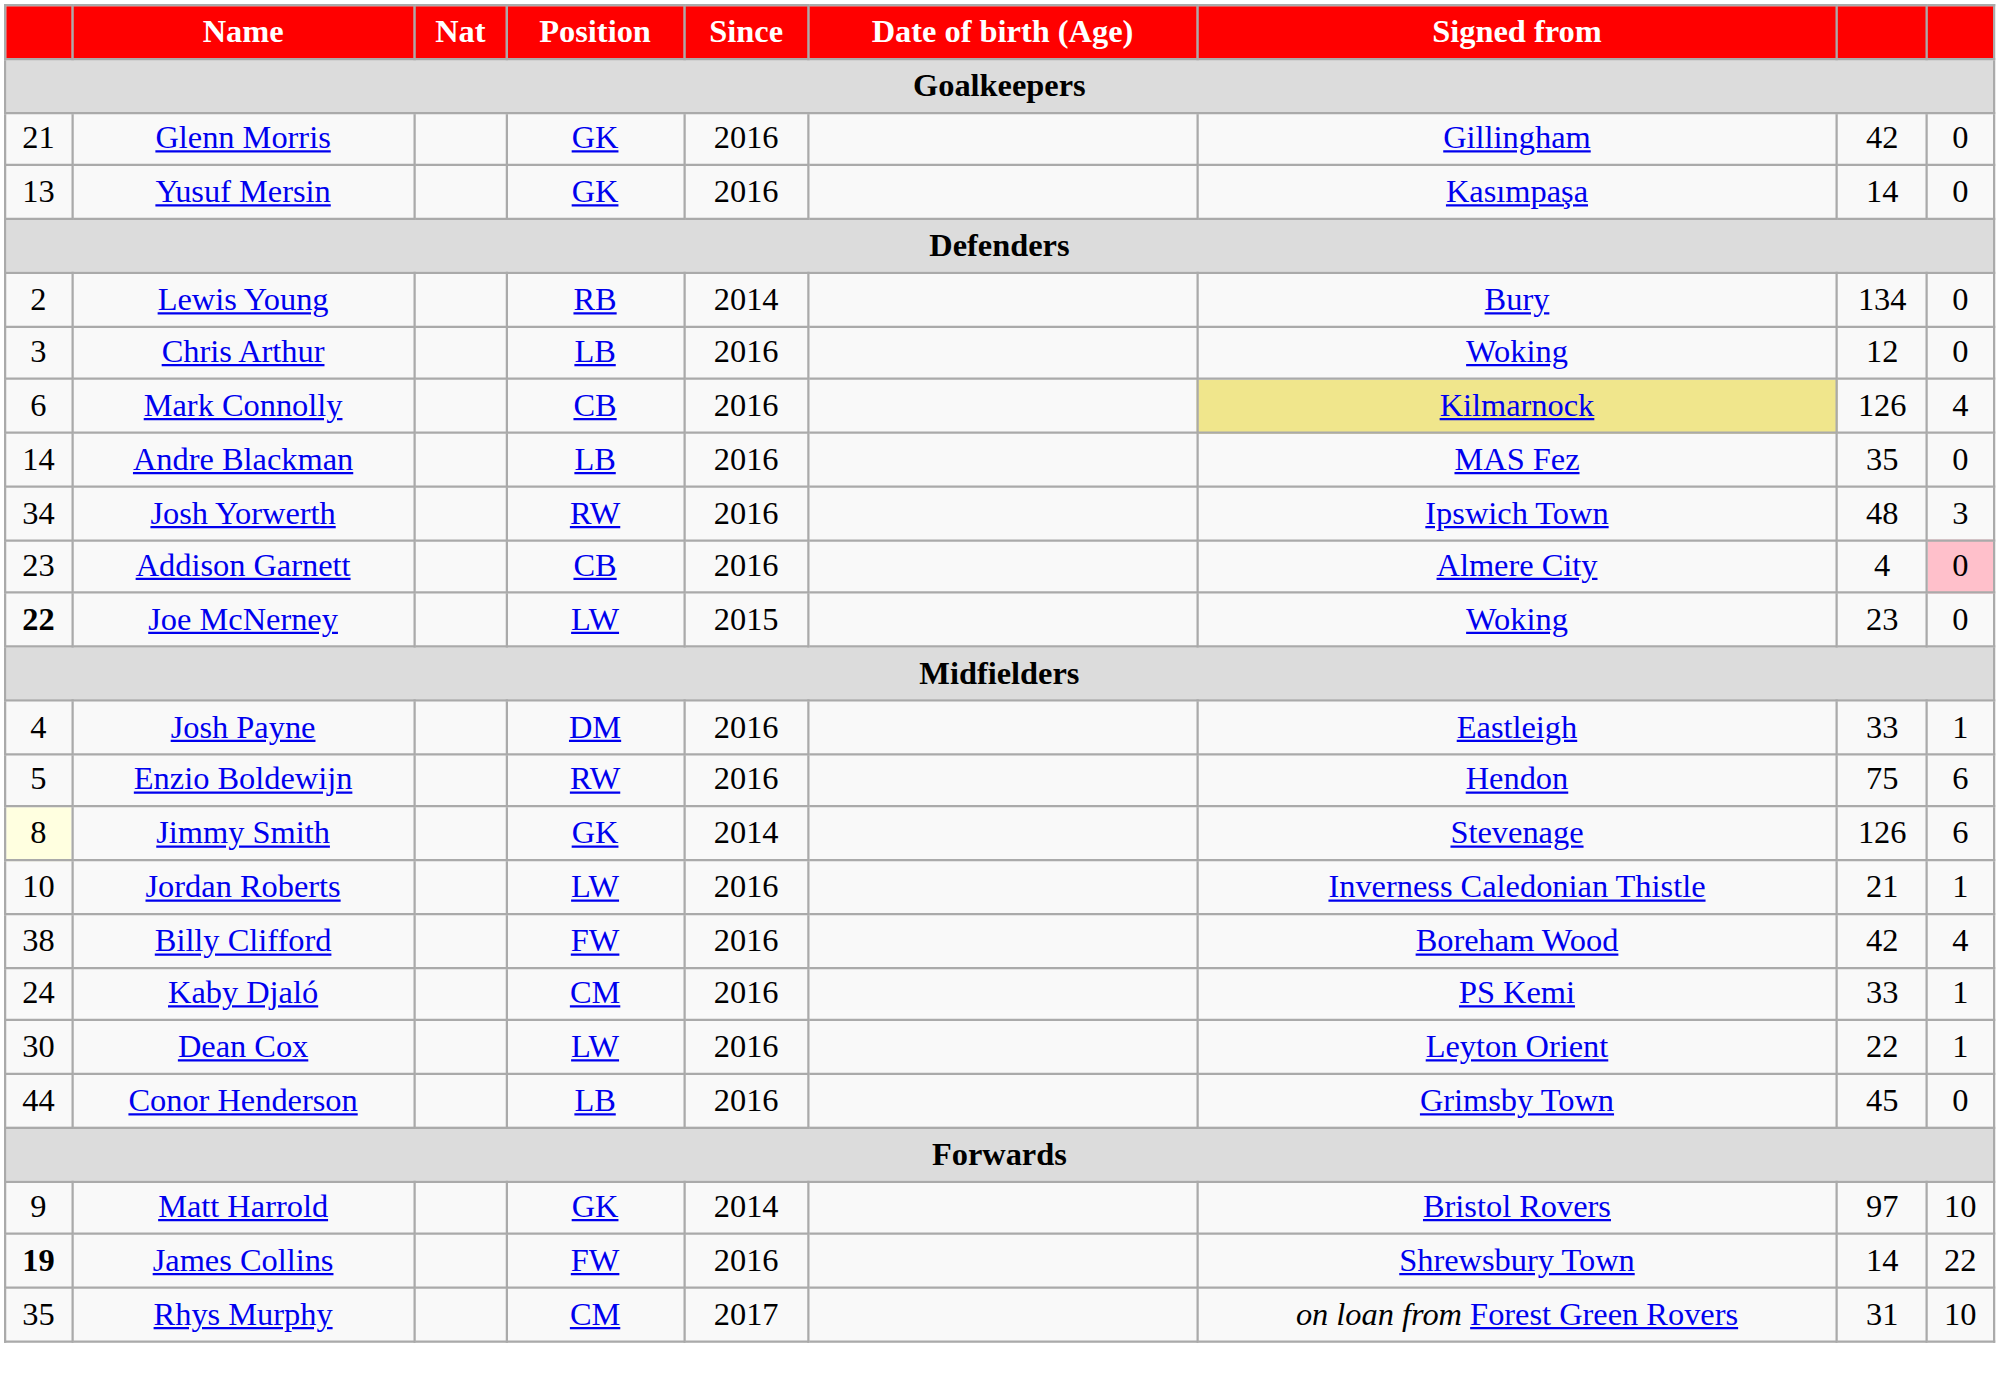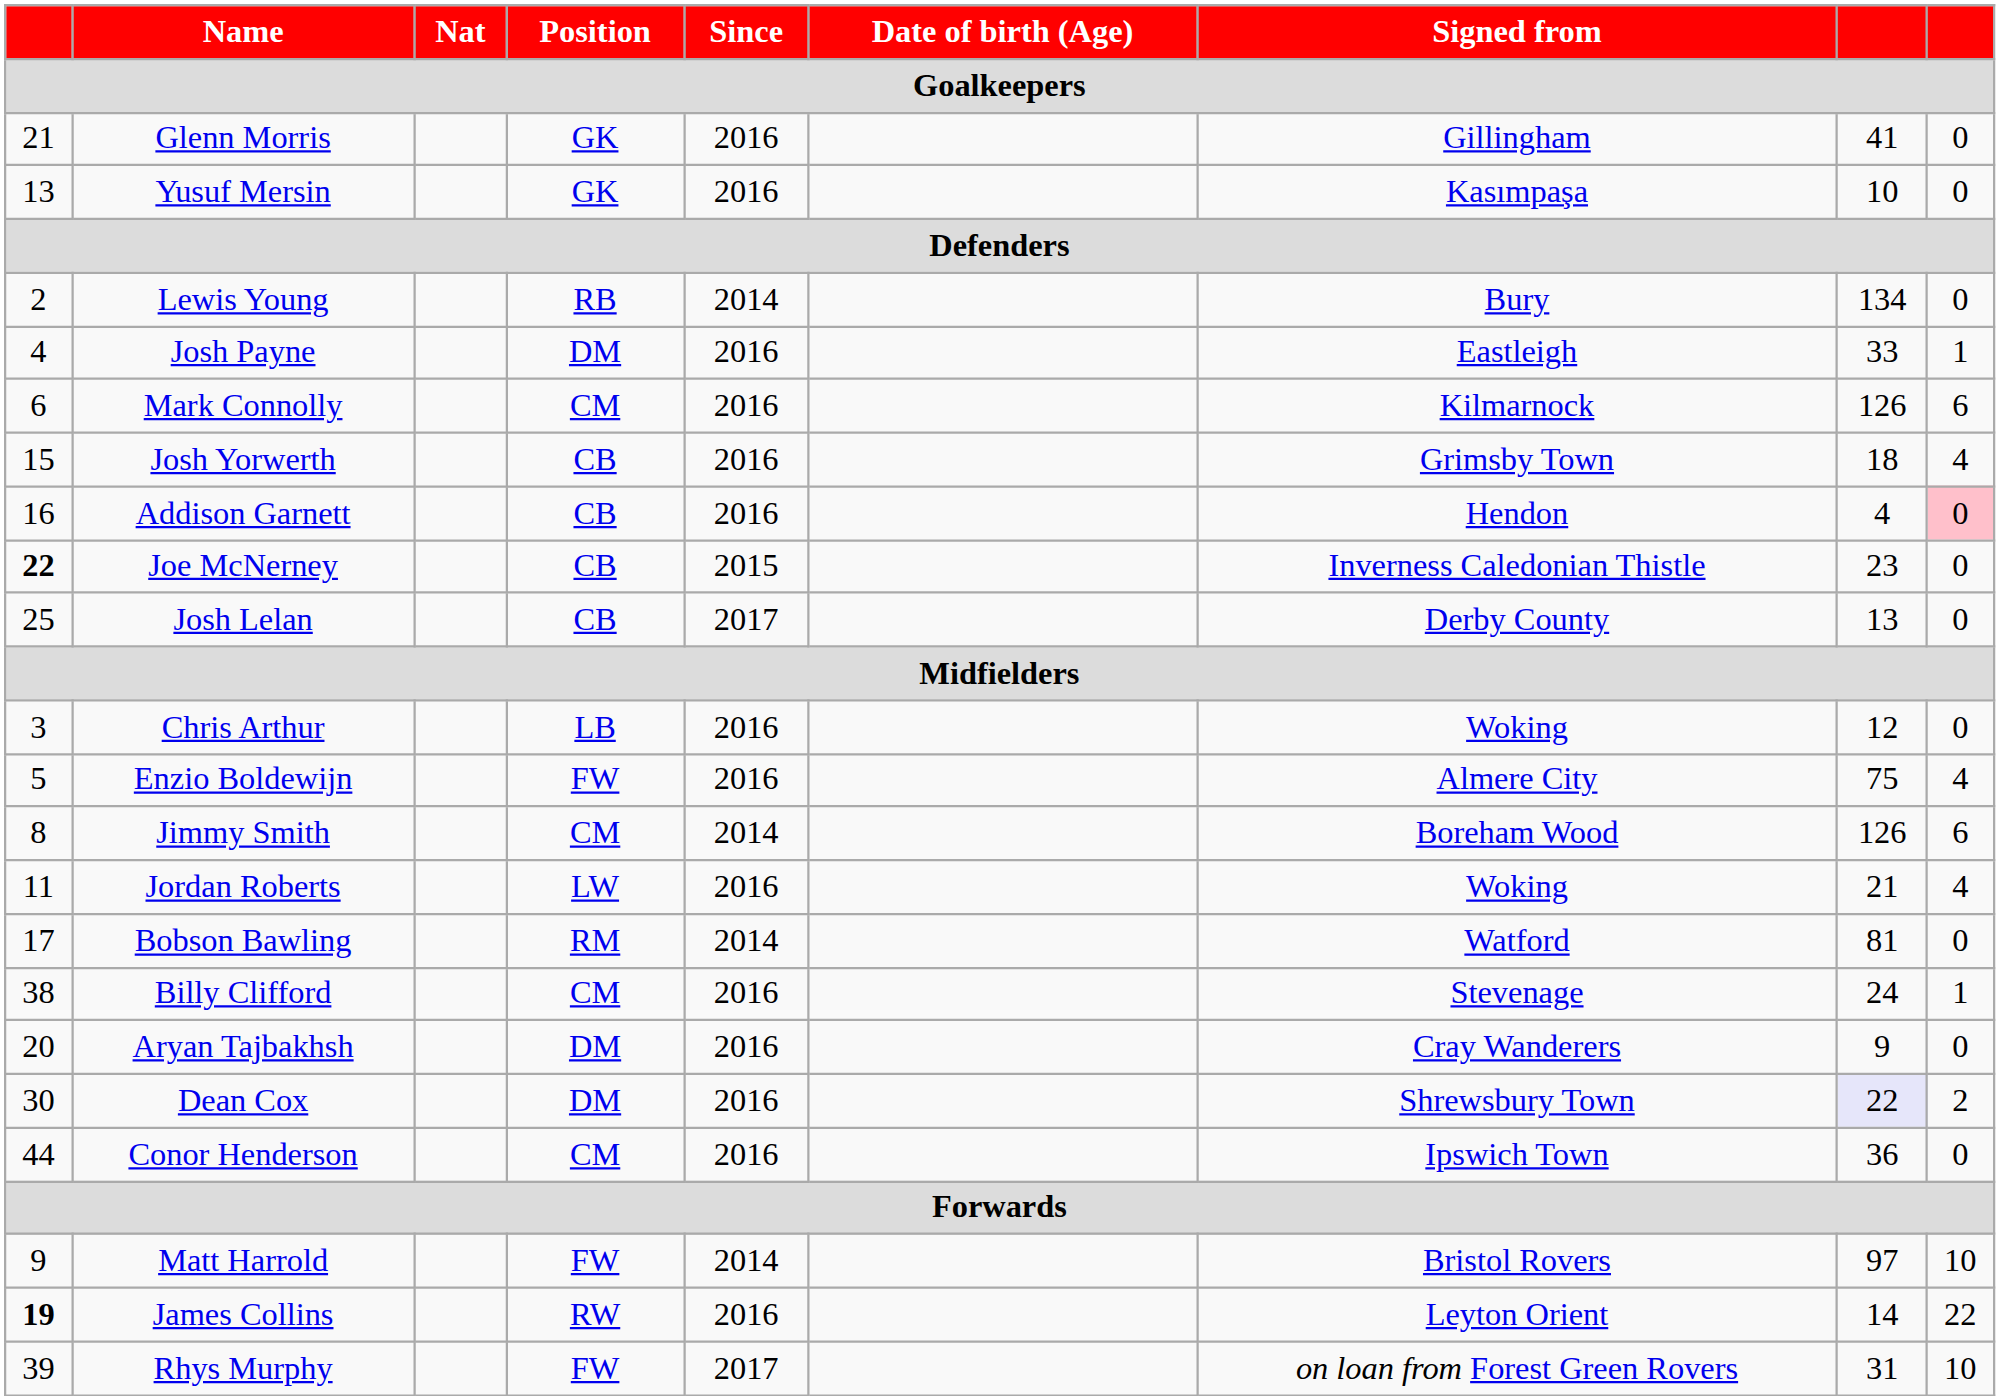 <table class="wikitable" style="text-align:center; font-size:90%; width:70%;">
 <tr>
 <th style="background:#FF0000; color:white; text-align:center;"></th>
 <th style="background:#FF0000; color:white; text-align:center;">Name</th>
 <th style="background:#FF0000; color:white; text-align:center;">Nat</th>
 <th style="background:#FF0000; color:white; text-align:center;">Position</th>
 <th style="background:#FF0000; color:white; text-align:center;">Since</th>
 <th style="background:#FF0000; color:white; text-align:center;">Date of birth (Age)</th>
 <th style="background:#FF0000; color:white; text-align:center;">Signed from</th>
 <th style="background:#FF0000; color:white; text-align:center;"></th>
 <th style="background:#FF0000; color:white; text-align:center;"></th>
 </tr>
 <tr>
 <th colspan="9" style="background:#dcdcdc; text-align:center;">Goalkeepers</th>
 </tr>
 <tr>
 <td>21</td>
 <td><a href='#'>Glenn Morris</a></td>
 <td></td>
 <td><a href='#'>GK</a></td>
 <td>2016</td>
 <td></td>
 <td> <a href='#'>Gillingham</a></td>
-<td>42</td>
+<td>41</td>
 <td>0</td>
 </tr>
 <tr>
 <td>13</td>
 <td><a href='#'>Yusuf Mersin</a></td>
 <td></td>
 <td><a href='#'>GK</a></td>
 <td>2016</td>
 <td></td>
 <td> <a href='#'>Kasımpaşa</a></td>
-<td>14</td>
+<td>10</td>
 <td>0</td>
 </tr>
 <tr>
 <th colspan="9" style="background:#dcdcdc; text-align:center;">Defenders</th>
 </tr>
 <tr>
 <td>2</td>
 <td><a href='#'>Lewis Young</a></td>
 <td></td>
 <td><a href='#'>RB</a></td>
 <td>2014</td>
 <td></td>
 <td> <a href='#'>Bury</a></td>
 <td>134</td>
 <td>0</td>
 </tr>
 <tr>
+<td>4</td>
+<td><a href='#'>Josh Payne</a></td>
+<td></td>
+<td><a href='#'>DM</a></td>
+<td>2016</td>
+<td></td>
+<td> <a href='#'>Eastleigh</a></td>
+<td>33</td>
+<td>1</td>
+</tr>
+<tr>
+<td>6</td>
+<td><a href='#'>Mark Connolly</a></td>
+<td></td>
+<td><a href='#'>CM</a></td>
+<td>2016</td>
+<td></td>
+<td> <a href='#'>Kilmarnock</a></td>
+<td>126</td>
+<td>6</td>
+</tr>
+<tr>
+<td>15</td>
+<td><a href='#'>Josh Yorwerth</a></td>
+<td></td>
+<td><a href='#'>CB</a></td>
+<td>2016</td>
+<td></td>
+<td> <a href='#'>Grimsby Town</a></td>
+<td>18</td>
+<td>4</td>
+</tr>
+<tr>
+<td>16</td>
+<td><a href='#'>Addison Garnett</a></td>
+<td></td>
+<td><a href='#'>CB</a></td>
+<td>2016</td>
+<td></td>
+<td> <a href='#'>Hendon</a></td>
+<td>4</td>
+<td style="background: pink;">0</td>
+</tr>
+<tr>
+<td><strong>22</strong></td>
+<td><a href='#'>Joe McNerney</a></td>
+<td></td>
+<td><a href='#'>CB</a></td>
+<td>2015</td>
+<td></td>
+<td> <a href='#'>Inverness Caledonian Thistle</a></td>
+<td>23</td>
+<td>0</td>
+</tr>
+<tr>
+<td>25</td>
+<td><a href='#'>Josh Lelan</a></td>
+<td></td>
+<td><a href='#'>CB</a></td>
+<td>2017</td>
+<td></td>
+<td> <a href='#'>Derby County</a></td>
+<td>13</td>
+<td>0</td>
+</tr>
+<tr>
+<th colspan="9" style="background:#dcdcdc; text-align:center;">Midfielders</th>
+</tr>
+<tr>
 <td>3</td>
 <td><a href='#'>Chris Arthur</a></td>
 <td></td>
 <td><a href='#'>LB</a></td>
 <td>2016</td>
 <td></td>
 <td> <a href='#'>Woking</a></td>
 <td>12</td>
 <td>0</td>
 </tr>
 <tr>
-<td>6</td>
-<td><a href='#'>Mark Connolly</a></td>
+<td>5</td>
+<td><a href='#'>Enzio Boldewijn</a></td>
 <td></td>
-<td><a href='#'>CB</a></td>
+<td><a href='#'>FW</a></td>
 <td>2016</td>
 <td></td>
-<td style="background: khaki;"> <a href='#'>Kilmarnock</a></td>
-<td>126</td>
+<td> <a href='#'>Almere City</a></td>
+<td>75</td>
 <td>4</td>
 </tr>
 <tr>
-<td>14</td>
-<td><a href='#'>Andre Blackman</a></td>
-<td></td>
-<td><a href='#'>LB</a></td>
-<td>2016</td>
-<td></td>
-<td> <a href='#'>MAS Fez</a></td>
-<td>35</td>
-<td>0</td>
-</tr>
-<tr>
-<td>34</td>
-<td><a href='#'>Josh Yorwerth</a></td>
-<td></td>
-<td><a href='#'>RW</a></td>
-<td>2016</td>
-<td></td>
-<td> <a href='#'>Ipswich Town</a></td>
-<td>48</td>
-<td>3</td>
-</tr>
-<tr>
-<td>23</td>
-<td><a href='#'>Addison Garnett</a></td>
-<td></td>
-<td><a href='#'>CB</a></td>
-<td>2016</td>
-<td></td>
-<td> <a href='#'>Almere City</a></td>
-<td>4</td>
-<td style="background: pink;">0</td>
-</tr>
-<tr>
-<td><strong>22</strong></td>
-<td><a href='#'>Joe McNerney</a></td>
-<td></td>
-<td><a href='#'>LW</a></td>
-<td>2015</td>
-<td></td>
-<td> <a href='#'>Woking</a></td>
-<td>23</td>
-<td>0</td>
-</tr>
-<tr>
-<th colspan="9" style="background:#dcdcdc; text-align:center;">Midfielders</th>
-</tr>
-<tr>
-<td>4</td>
-<td><a href='#'>Josh Payne</a></td>
-<td></td>
-<td><a href='#'>DM</a></td>
-<td>2016</td>
-<td></td>
-<td> <a href='#'>Eastleigh</a></td>
-<td>33</td>
-<td>1</td>
-</tr>
-<tr>
-<td>5</td>
-<td><a href='#'>Enzio Boldewijn</a></td>
-<td></td>
-<td><a href='#'>RW</a></td>
-<td>2016</td>
-<td></td>
-<td> <a href='#'>Hendon</a></td>
-<td>75</td>
-<td>6</td>
-</tr>
-<tr>
-<td style="background: lightyellow;">8</td>
+<td>8</td>
 <td><a href='#'>Jimmy Smith</a></td>
 <td></td>
-<td><a href='#'>GK</a></td>
+<td><a href='#'>CM</a></td>
 <td>2014</td>
 <td></td>
-<td> <a href='#'>Stevenage</a></td>
+<td> <a href='#'>Boreham Wood</a></td>
 <td>126</td>
 <td>6</td>
 </tr>
 <tr>
-<td>10</td>
+<td>11</td>
 <td><a href='#'>Jordan Roberts</a></td>
 <td></td>
 <td><a href='#'>LW</a></td>
 <td>2016</td>
 <td></td>
-<td> <a href='#'>Inverness Caledonian Thistle</a></td>
+<td> <a href='#'>Woking</a></td>
 <td>21</td>
-<td>1</td>
+<td>4</td>
+</tr>
+<tr>
+<td>17</td>
+<td><a href='#'>Bobson Bawling</a></td>
+<td></td>
+<td><a href='#'>RM</a></td>
+<td>2014</td>
+<td></td>
+<td> <a href='#'>Watford</a></td>
+<td>81</td>
+<td>0</td>
 </tr>
 <tr>
 <td>38</td>
 <td><a href='#'>Billy Clifford</a></td>
 <td></td>
-<td><a href='#'>FW</a></td>
-<td>2016</td>
-<td></td>
-<td> <a href='#'>Boreham Wood</a></td>
-<td>42</td>
-<td>4</td>
-</tr>
-<tr>
-<td>24</td>
-<td><a href='#'>Kaby Djaló</a></td>
-<td></td>
 <td><a href='#'>CM</a></td>
 <td>2016</td>
 <td></td>
-<td> <a href='#'>PS Kemi</a></td>
-<td>33</td>
+<td> <a href='#'>Stevenage</a></td>
+<td>24</td>
 <td>1</td>
+</tr>
+<tr>
+<td>20</td>
+<td><a href='#'>Aryan Tajbakhsh</a></td>
+<td></td>
+<td><a href='#'>DM</a></td>
+<td>2016</td>
+<td></td>
+<td> <a href='#'>Cray Wanderers</a></td>
+<td>9</td>
+<td>0</td>
 </tr>
 <tr>
 <td>30</td>
 <td><a href='#'>Dean Cox</a></td>
 <td></td>
-<td><a href='#'>LW</a></td>
+<td><a href='#'>DM</a></td>
 <td>2016</td>
 <td></td>
-<td> <a href='#'>Leyton Orient</a></td>
-<td>22</td>
-<td>1</td>
+<td> <a href='#'>Shrewsbury Town</a></td>
+<td style="background: lavender;">22</td>
+<td>2</td>
 </tr>
 <tr>
 <td>44</td>
 <td><a href='#'>Conor Henderson</a></td>
 <td></td>
-<td><a href='#'>LB</a></td>
+<td><a href='#'>CM</a></td>
 <td>2016</td>
 <td></td>
-<td> <a href='#'>Grimsby Town</a></td>
-<td>45</td>
+<td> <a href='#'>Ipswich Town</a></td>
+<td>36</td>
 <td>0</td>
 </tr>
 <tr>
 <th colspan="9" style="background:#dcdcdc; text-align:center;">Forwards</th>
 </tr>
 <tr>
 <td>9</td>
 <td><a href='#'>Matt Harrold</a></td>
 <td></td>
-<td><a href='#'>GK</a></td>
+<td><a href='#'>FW</a></td>
 <td>2014</td>
 <td></td>
 <td> <a href='#'>Bristol Rovers</a></td>
 <td>97</td>
 <td>10</td>
 </tr>
 <tr>
 <td><strong>19</strong></td>
 <td><a href='#'>James Collins</a></td>
 <td></td>
-<td><a href='#'>FW</a></td>
+<td><a href='#'>RW</a></td>
 <td>2016</td>
 <td></td>
-<td> <a href='#'>Shrewsbury Town</a></td>
+<td> <a href='#'>Leyton Orient</a></td>
 <td>14</td>
 <td>22</td>
 </tr>
 <tr>
-<td>35</td>
+<td>39</td>
 <td><a href='#'>Rhys Murphy</a></td>
 <td></td>
-<td><a href='#'>CM</a></td>
+<td><a href='#'>FW</a></td>
 <td>2017</td>
 <td></td>
 <td><em>on loan from</em>  <a href='#'>Forest Green Rovers</a></td>
 <td>31</td>
 <td>10</td>
 </tr>
 </table>
